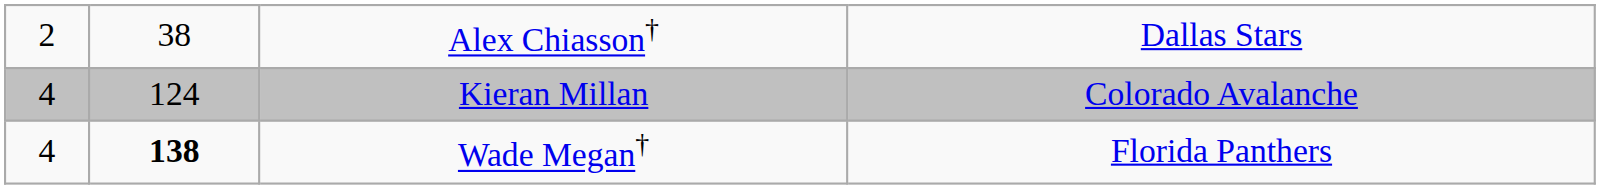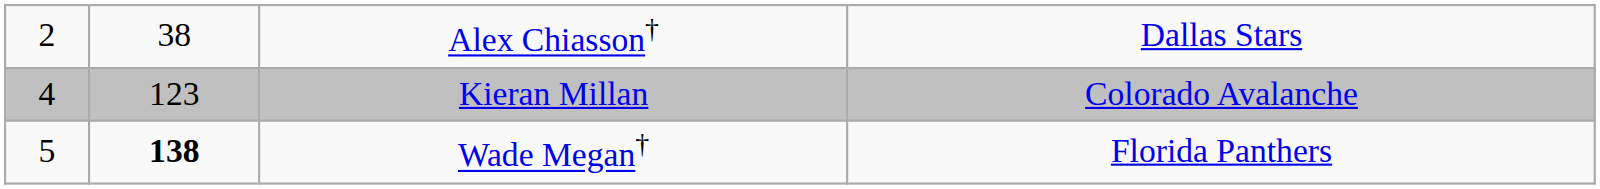 <table class="wikitable" width="60%">
 <tr align="center" bgcolor="">
 <td>2</td>
 <td>38</td>
 <td><a href='#'>Alex Chiasson</a><sup>†</sup></td>
 <td><a href='#'>Dallas Stars</a></td>
 </tr>
 <tr align="center" bgcolor="C0C0C0">
 <td>4</td>
-<td>124</td>
+<td>123</td>
 <td><a href='#'>Kieran Millan</a></td>
 <td><a href='#'>Colorado Avalanche</a></td>
 </tr>
 <tr align="center" bgcolor="">
-<td>4</td>
+<td>5</td>
 <td><strong>138</strong></td>
 <td><a href='#'>Wade Megan</a><sup>†</sup></td>
 <td><a href='#'>Florida Panthers</a></td>
 </tr>
 </table>
